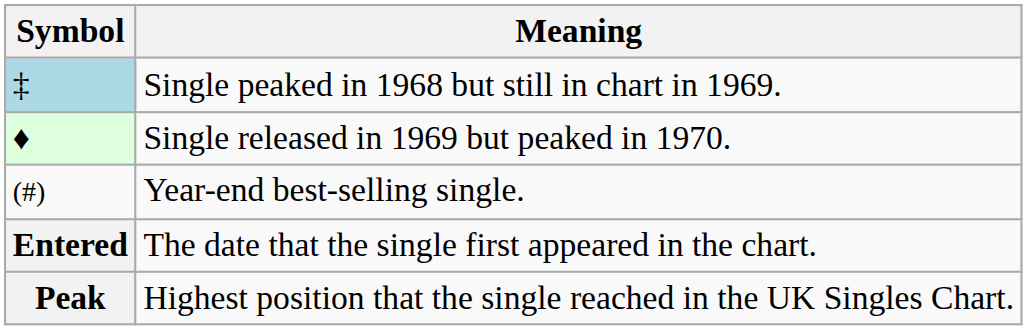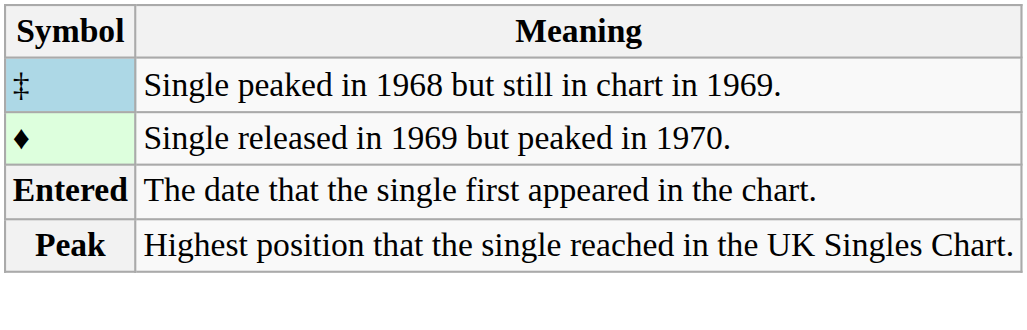 <table Class="wikitable">
 <tr>
 <th>Symbol</th>
 <th>Meaning</th>
 </tr>
 <tr>
 <td bgcolor=lightblue>‡</td>
 <td>Single peaked in 1968 but still in chart in 1969.</td>
 </tr>
 <tr>
 <td bgcolor=#DDFFDD>♦</td>
 <td>Single released in 1969 but peaked in 1970.</td>
 </tr>
 <tr>
-<td><small>(#)</small></td>
-<td>Year-end best-selling single.</td>
-</tr>
-<tr>
 <th>Entered</th>
 <td>The date that the single first appeared in the chart.</td>
 </tr>
 <tr>
 <th>Peak</th>
 <td>Highest position that the single reached in the UK Singles Chart.</td>
 </tr>
 </table>
